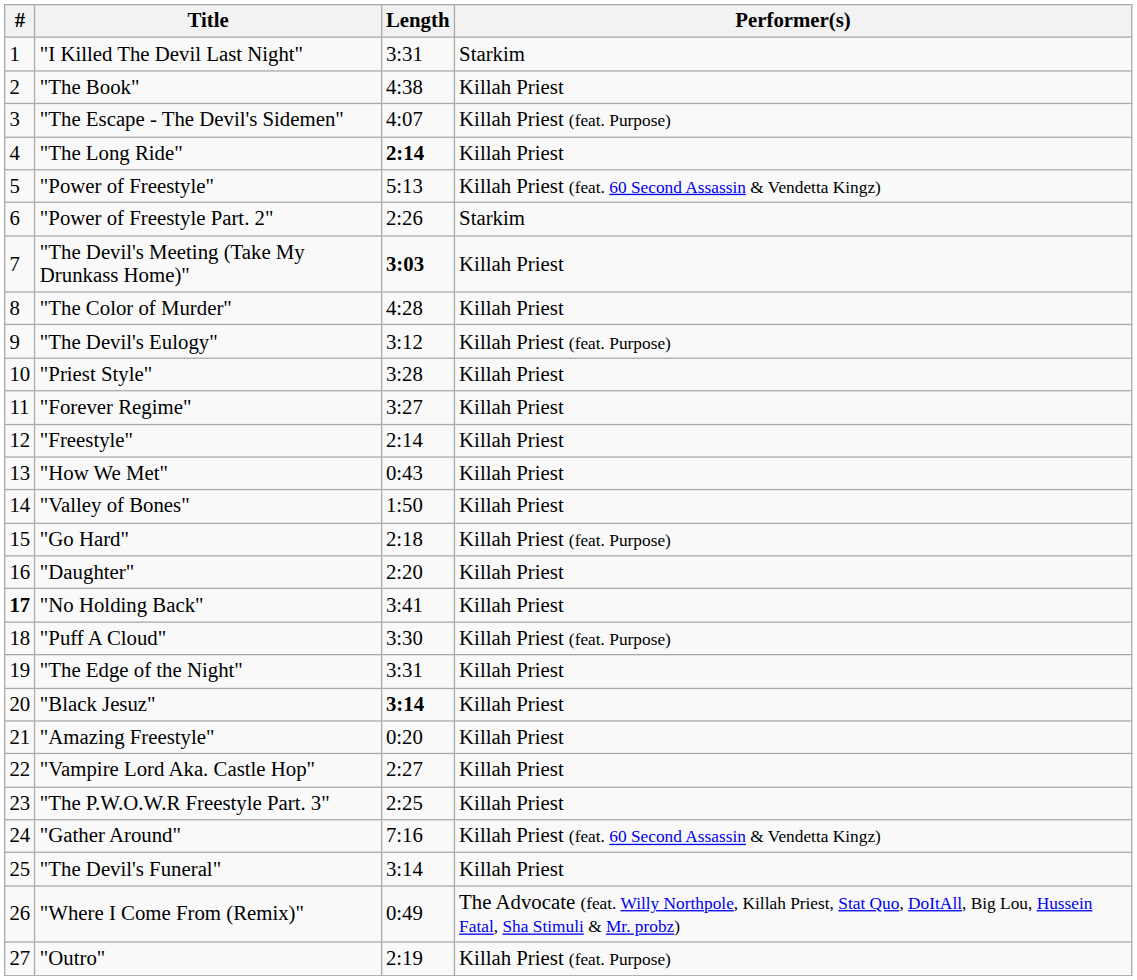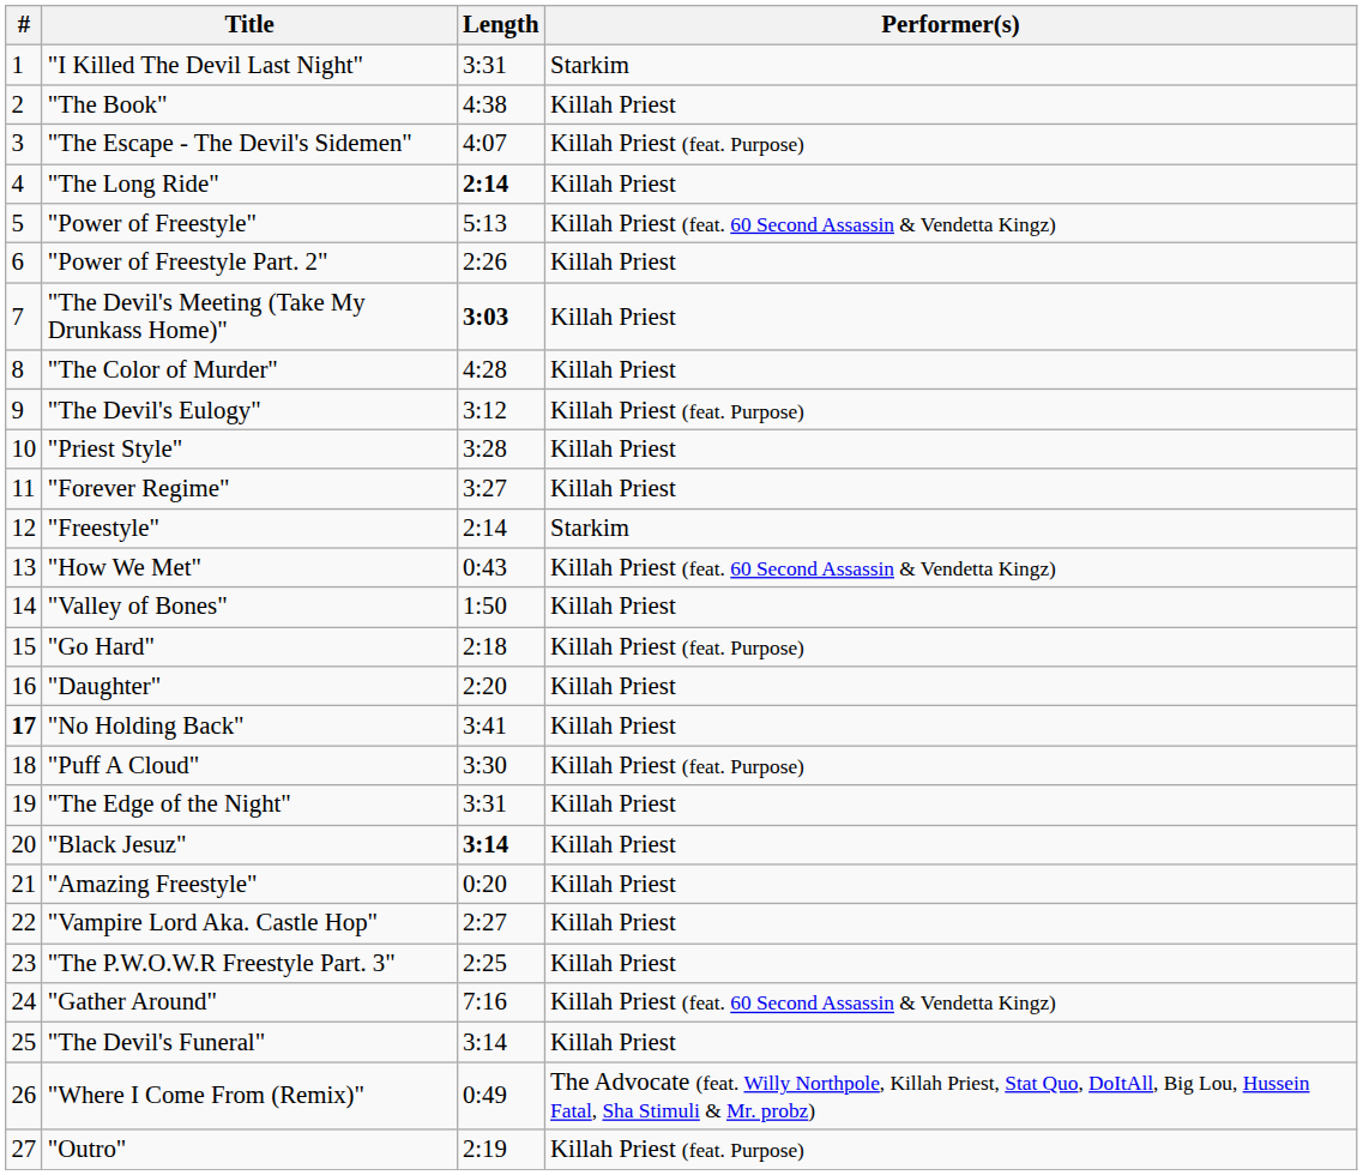 <table class="wikitable">
 <tr>
 <th>#</th>
 <th>Title</th>
 <th>Length</th>
 <th>Performer(s)</th>
 </tr>
 <tr>
 <td>1</td>
 <td>"I Killed The Devil Last Night"</td>
 <td>3:31</td>
 <td>Starkim</td>
 </tr>
 <tr>
 <td>2</td>
 <td>"The Book"</td>
 <td>4:38</td>
 <td>Killah Priest</td>
 </tr>
 <tr>
 <td>3</td>
 <td>"The Escape - The Devil's Sidemen"</td>
 <td>4:07</td>
 <td>Killah Priest <small>(feat. Purpose)</small></td>
 </tr>
 <tr>
 <td>4</td>
 <td>"The Long Ride"</td>
 <td><strong>2:14</strong></td>
 <td>Killah Priest</td>
 </tr>
 <tr>
 <td>5</td>
 <td>"Power of Freestyle"</td>
 <td>5:13</td>
 <td>Killah Priest <small>(feat. <a href='#'>60 Second Assassin</a> & Vendetta Kingz)</small></td>
 </tr>
 <tr>
 <td>6</td>
 <td>"Power of Freestyle Part. 2"</td>
 <td>2:26</td>
-<td>Starkim</td>
+<td>Killah Priest</td>
 </tr>
 <tr>
 <td>7</td>
 <td>"The Devil's Meeting (Take My Drunkass Home)"</td>
 <td><strong>3:03</strong></td>
 <td>Killah Priest</td>
 </tr>
 <tr>
 <td>8</td>
 <td>"The Color of Murder"</td>
 <td>4:28</td>
 <td>Killah Priest</td>
 </tr>
 <tr>
 <td>9</td>
 <td>"The Devil's Eulogy"</td>
 <td>3:12</td>
 <td>Killah Priest <small>(feat. Purpose)</small></td>
 </tr>
 <tr>
 <td>10</td>
 <td>"Priest Style"</td>
 <td>3:28</td>
 <td>Killah Priest</td>
 </tr>
 <tr>
 <td>11</td>
 <td>"Forever Regime"</td>
 <td>3:27</td>
 <td>Killah Priest</td>
 </tr>
 <tr>
 <td>12</td>
 <td>"Freestyle"</td>
 <td>2:14</td>
-<td>Killah Priest</td>
+<td>Starkim</td>
 </tr>
 <tr>
 <td>13</td>
 <td>"How We Met"</td>
 <td>0:43</td>
-<td>Killah Priest</td>
+<td>Killah Priest <small>(feat. <a href='#'>60 Second Assassin</a> & Vendetta Kingz)</small></td>
 </tr>
 <tr>
 <td>14</td>
 <td>"Valley of Bones"</td>
 <td>1:50</td>
 <td>Killah Priest</td>
 </tr>
 <tr>
 <td>15</td>
 <td>"Go Hard"</td>
 <td>2:18</td>
 <td>Killah Priest <small>(feat. Purpose)</small></td>
 </tr>
 <tr>
 <td>16</td>
 <td>"Daughter"</td>
 <td>2:20</td>
 <td>Killah Priest</td>
 </tr>
 <tr>
 <td><strong>17</strong></td>
 <td>"No Holding Back"</td>
 <td>3:41</td>
 <td>Killah Priest</td>
 </tr>
 <tr>
 <td>18</td>
 <td>"Puff A Cloud"</td>
 <td>3:30</td>
 <td>Killah Priest <small>(feat. Purpose)</small></td>
 </tr>
 <tr>
 <td>19</td>
 <td>"The Edge of the Night"</td>
 <td>3:31</td>
 <td>Killah Priest</td>
 </tr>
 <tr>
 <td>20</td>
 <td>"Black Jesuz"</td>
 <td><strong>3:14</strong></td>
 <td>Killah Priest</td>
 </tr>
 <tr>
 <td>21</td>
 <td>"Amazing Freestyle"</td>
 <td>0:20</td>
 <td>Killah Priest</td>
 </tr>
 <tr>
 <td>22</td>
 <td>"Vampire Lord Aka. Castle Hop"</td>
 <td>2:27</td>
 <td>Killah Priest</td>
 </tr>
 <tr>
 <td>23</td>
 <td>"The P.W.O.W.R Freestyle Part. 3"</td>
 <td>2:25</td>
 <td>Killah Priest</td>
 </tr>
 <tr>
 <td>24</td>
 <td>"Gather Around"</td>
 <td>7:16</td>
 <td>Killah Priest <small>(feat. <a href='#'>60 Second Assassin</a> & Vendetta Kingz)</small></td>
 </tr>
 <tr>
 <td>25</td>
 <td>"The Devil's Funeral"</td>
 <td>3:14</td>
 <td>Killah Priest</td>
 </tr>
 <tr>
 <td>26</td>
 <td>"Where I Come From (Remix)"</td>
 <td>0:49</td>
 <td>The Advocate <small>(feat. <a href='#'>Willy Northpole</a>, Killah Priest, <a href='#'>Stat Quo</a>, <a href='#'>DoItAll</a>, Big Lou, <a href='#'>Hussein Fatal</a>, <a href='#'>Sha Stimuli</a> & <a href='#'>Mr. probz</a>)</small></td>
 </tr>
 <tr>
 <td>27</td>
 <td>"Outro"</td>
 <td>2:19</td>
 <td>Killah Priest <small>(feat. Purpose)</small></td>
 </tr>
 </table>
